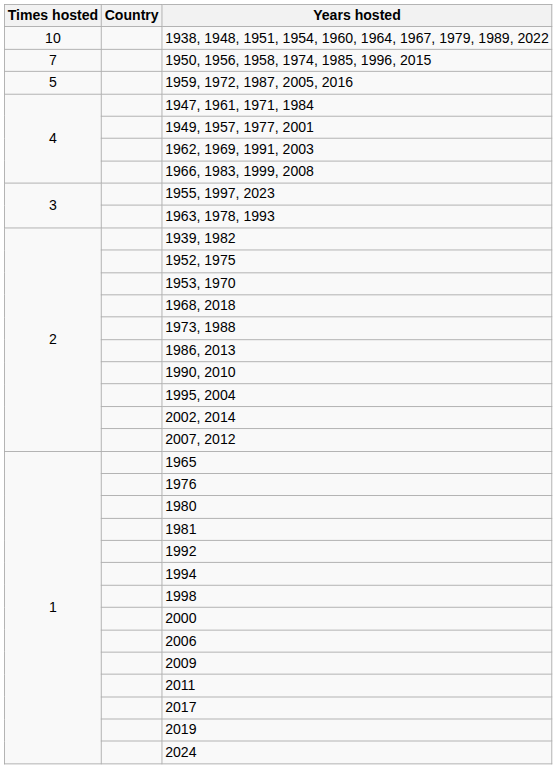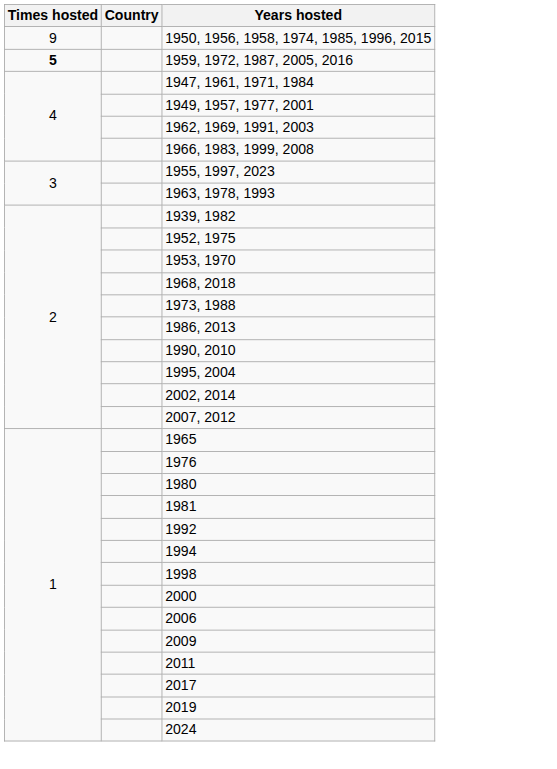 <table class="wikitable">
 <tr>
 <th>Times hosted</th>
 <th>Country</th>
 <th>Years hosted</th>
 </tr>
 <tr>
-<td align="center">10</td>
-<td></td>
-<td>1938, 1948, 1951, 1954, 1960, 1964, 1967, 1979, 1989, 2022</td>
-</tr>
-<tr>
-<td align="center">7</td>
+<td align="center">9</td>
 <td></td>
 <td>1950, 1956, 1958, 1974, 1985, 1996, 2015</td>
 </tr>
 <tr>
-<td align="center">5</td>
+<td align="center"><strong>5</strong></td>
 <td></td>
 <td>1959, 1972, 1987, 2005, 2016</td>
 </tr>
 <tr>
 <td rowspan="4" align="center">4</td>
 <td></td>
 <td>1947, 1961, 1971, 1984</td>
 </tr>
 <tr>
 <td></td>
 <td>1949, 1957, 1977, 2001</td>
 </tr>
 <tr>
 <td></td>
 <td>1962, 1969, 1991, 2003</td>
 </tr>
 <tr>
 <td></td>
 <td>1966, 1983, 1999, 2008</td>
 </tr>
 <tr>
 <td rowspan=2 align=center>3</td>
 <td></td>
 <td>1955, 1997, 2023</td>
 </tr>
 <tr>
 <td></td>
 <td>1963, 1978, 1993</td>
 </tr>
 <tr>
 <td rowspan=10 align=center>2</td>
 <td></td>
 <td>1939, 1982</td>
 </tr>
 <tr>
 <td></td>
 <td>1952, 1975</td>
 </tr>
 <tr>
 <td></td>
 <td>1953, 1970</td>
 </tr>
 <tr>
 <td></td>
 <td>1968, 2018</td>
 </tr>
 <tr>
 <td></td>
 <td>1973, 1988</td>
 </tr>
 <tr>
 <td></td>
 <td>1986, 2013</td>
 </tr>
 <tr>
 <td></td>
 <td>1990, 2010</td>
 </tr>
 <tr>
 <td></td>
 <td>1995, 2004</td>
 </tr>
 <tr>
 <td></td>
 <td>2002, 2014</td>
 </tr>
 <tr>
 <td></td>
 <td>2007, 2012</td>
 </tr>
 <tr>
 <td rowspan=14 align=center>1</td>
 <td></td>
 <td>1965</td>
 </tr>
 <tr>
 <td></td>
 <td>1976</td>
 </tr>
 <tr>
 <td></td>
 <td>1980</td>
 </tr>
 <tr>
 <td></td>
 <td>1981</td>
 </tr>
 <tr>
 <td></td>
 <td>1992</td>
 </tr>
 <tr>
 <td></td>
 <td>1994</td>
 </tr>
 <tr>
 <td></td>
 <td>1998</td>
 </tr>
 <tr>
 <td></td>
 <td>2000</td>
 </tr>
 <tr>
 <td></td>
 <td>2006</td>
 </tr>
 <tr>
 <td></td>
 <td>2009</td>
 </tr>
 <tr>
 <td></td>
 <td>2011</td>
 </tr>
 <tr>
 <td></td>
 <td>2017</td>
 </tr>
 <tr>
 <td></td>
 <td>2019</td>
 </tr>
 <tr>
 <td></td>
 <td>2024</td>
 </tr>
 </table>
